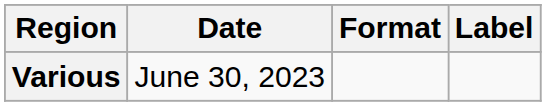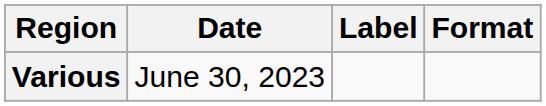 <table class="wikitable plainrowheaders">
 <tr>
 <th scope="col">Region</th>
 <th scope="col">Date</th>
+<th scope="col">Label</th>
 <th scope="col">Format</th>
-<th scope="col">Label</th>
 </tr>
 <tr>
 <th scope="row">Various</th>
 <td>June 30, 2023</td>
 <td></td>
 <td></td>
 </tr>
 </table>
